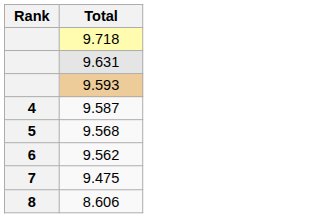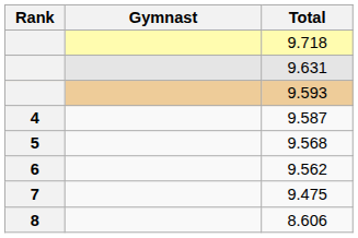 <table class="wikitable sortable" style="text-align:center; font-size:95%">
 <tr>
 <th scope="col" style="width:50px;">Rank</th>
+<th scope="col" style="width:180px;">Gymnast</th>
 <th scope="col" style="width:80px;">Total</th>
 </tr>
 <tr style="background:#fffcaf;">
 <th scope=row style="text-align:center"></th>
+<td style="text-align:left;"></td>
 <td>9.718</td>
 </tr>
 <tr style="background:#e5e5e5;">
 <th scope=row style="text-align:center"></th>
+<td style="text-align:left;"></td>
 <td>9.631</td>
 </tr>
 <tr style="background:#ec9;">
 <th scope=row style="text-align:center"></th>
+<td style="text-align:left;"></td>
 <td>9.593</td>
 </tr>
 <tr>
 <th scope=row style="text-align:center">4</th>
+<td style="text-align:left;"></td>
 <td>9.587</td>
 </tr>
 <tr>
 <th scope=row style="text-align:center">5</th>
+<td style="text-align:left;"></td>
 <td>9.568</td>
 </tr>
 <tr>
 <th scope=row style="text-align:center">6</th>
+<td style="text-align:left;"></td>
 <td>9.562</td>
 </tr>
 <tr>
 <th scope=row style="text-align:center">7</th>
+<td style="text-align:left;"></td>
 <td>9.475</td>
 </tr>
 <tr>
 <th scope=row style="text-align:center">8</th>
+<td style="text-align:left;"></td>
 <td>8.606</td>
 </tr>
 </table>
